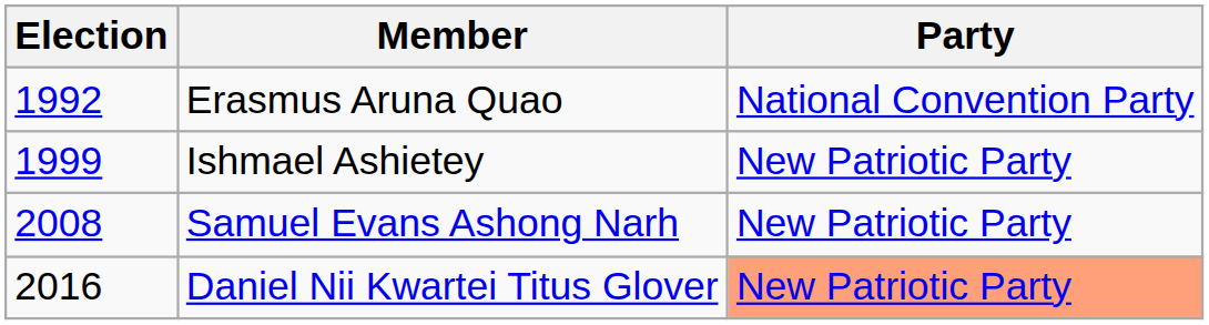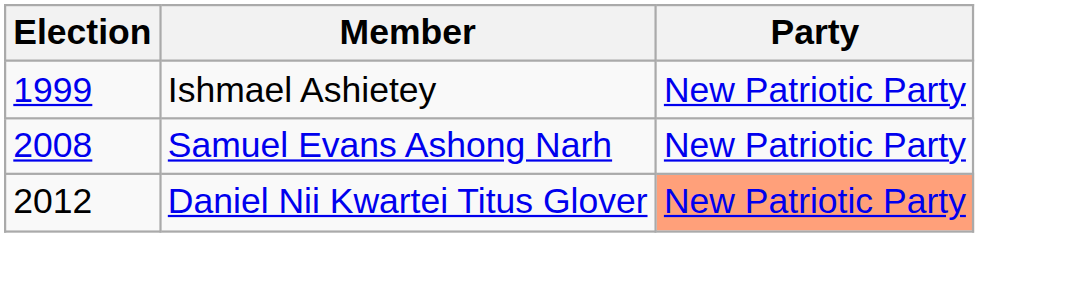 <table class="wikitable">
 <tr>
 <th>Election</th>
 <th>Member</th>
 <th>Party</th>
-</tr>
-<tr>
-<td><a href='#'>1992</a></td>
-<td>Erasmus Aruna Quao</td>
-<td><a href='#'>National Convention Party</a></td>
 </tr>
 <tr>
 <td><a href='#'>1999</a></td>
 <td>Ishmael Ashietey</td>
 <td><a href='#'>New Patriotic Party</a></td>
 </tr>
 <tr>
 <td><a href='#'>2008</a></td>
 <td><a href='#'>Samuel Evans Ashong Narh</a></td>
 <td><a href='#'>New Patriotic Party</a></td>
 </tr>
 <tr>
-<td>2016</td>
+<td>2012</td>
 <td><a href='#'>Daniel Nii Kwartei Titus Glover</a></td>
 <td style="background: lightsalmon;"><a href='#'>New Patriotic Party</a></td>
 </tr>
 </table>
